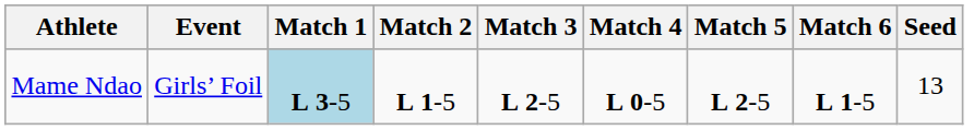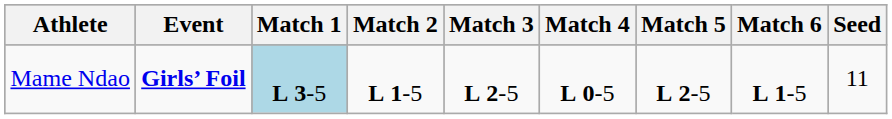 <table class="wikitable" border="1" style="font-size:90%">
 <tr>
 <th>Athlete</th>
 <th>Event</th>
 <th>Match 1</th>
 <th>Match 2</th>
 <th>Match 3</th>
 <th>Match 4</th>
 <th>Match 5</th>
 <th>Match 6</th>
 <th>Seed</th>
 </tr>
 <tr>
 <td><a href='#'>Mame Ndao</a></td>
-<td><a href='#'>Girls’ Foil</a></td>
+<td><strong><a href='#'>Girls’ Foil</a></strong></td>
 <td align=center style="background: lightblue;"><br> <strong>L</strong> <strong>3</strong>-5</td>
 <td align=center><br> <strong>L</strong> <strong>1</strong>-5</td>
 <td align=center><br> <strong>L</strong> <strong>2</strong>-5</td>
 <td align=center><br> <strong>L</strong> <strong>0</strong>-5</td>
 <td align=center><br> <strong>L</strong> <strong>2</strong>-5</td>
 <td align=center><br> <strong>L</strong> <strong>1</strong>-5</td>
-<td align=center>13</td>
+<td align=center>11</td>
 </tr>
 </table>
